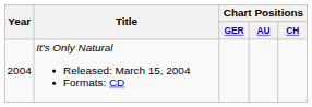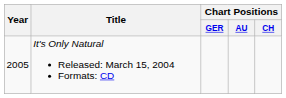 <table class="wikitable">
 <tr>
 <th style="width:2px;;" rowspan="2"><strong>Year</strong></th>
 <th style="width:267px;" rowspan="2"><strong>Title</strong></th>
 <th colspan="5"><strong>Chart Positions</strong></th>
 </tr>
 <tr>
 <th style="width:36px;"><small><a href='#'>GER</a></small></th>
 <th style="width:36px;"><small><a href='#'>AU</a></small></th>
 <th style="width:36px;"><small><a href='#'>CH</a></small></th>
 </tr>
 <tr>
-<td>2004</td>
+<td>2005</td>
 <td><em>It's Only Natural</em><br><ul><li>Released: March 15, 2004</li><li>Formats:  <a href='#'>CD</a></li></ul></td>
 <td></td>
 <td></td>
 <td></td>
 </tr>
 </table>
